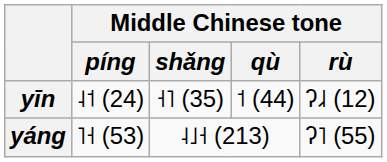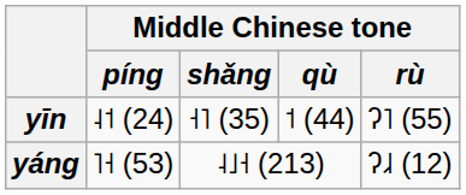 <table class="wikitable" style="text-align:center">
 <tr>
 <th rowspan="2"></th>
 <th colspan="4">Middle Chinese tone</th>
 </tr>
 <tr>
 <th><em>píng</em> </th>
 <th><em>shǎng</em> </th>
 <th><em>qù</em> </th>
 <th><em>rù</em> </th>
 </tr>
 <tr>
 <th><em>yīn</em> </th>
 <td>˨˦ (24)</td>
 <td>˧˥ (35)</td>
 <td>˦ (44)</td>
-<td>ʔ˩˨ (12)</td>
+<td>ʔ˥ (55)</td>
 </tr>
 <tr>
 <th><em>yáng</em> </th>
 <td>˥˧ (53)</td>
 <td colspan="2">˨˩˧ (213)</td>
-<td>ʔ˥ (55)</td>
+<td>ʔ˩˨ (12)</td>
 </tr>
 </table>
